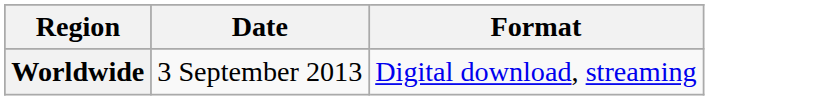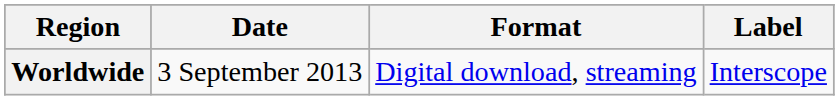 <table class="wikitable plainrowheaders">
 <tr>
 <th scope="col">Region</th>
 <th scope="col">Date</th>
 <th scope="col">Format</th>
+<th scope="col">Label</th>
 </tr>
 <tr>
 <th>Worldwide</th>
 <td>3 September 2013</td>
 <td><a href='#'>Digital download</a>, <a href='#'>streaming</a></td>
+<td><a href='#'>Interscope</a></td>
 </tr>
 </table>
